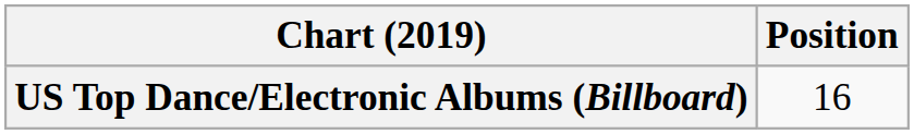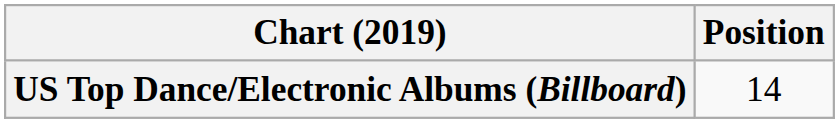 <table class="wikitable plainrowheaders" style="text-align:center">
 <tr>
 <th scope="col">Chart (2019)</th>
 <th scope="col">Position</th>
 </tr>
 <tr>
 <th scope="row">US Top Dance/Electronic Albums (<em>Billboard</em>)</th>
-<td>16</td>
+<td>14</td>
 </tr>
 </table>
